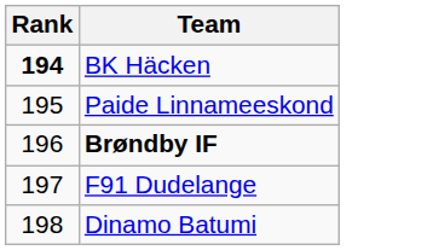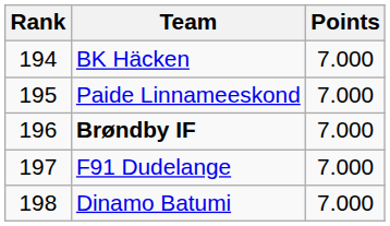 <table class="wikitable" style="text-align: center;">
 <tr>
 <th>Rank</th>
 <th>Team</th>
+<th>Points</th>
 </tr>
 <tr>
-<td><strong>194</strong></td>
+<td>194</td>
 <td align=left> <a href='#'>BK Häcken</a></td>
+<td>7.000</td>
 </tr>
 <tr>
 <td>195</td>
 <td align=left> <a href='#'>Paide Linnameeskond</a></td>
+<td>7.000</td>
 </tr>
 <tr>
 <td>196</td>
 <td align=left> <strong>Brøndby IF</strong></td>
+<td>7.000</td>
 </tr>
 <tr>
 <td>197</td>
 <td align=left> <a href='#'>F91 Dudelange</a></td>
+<td>7.000</td>
 </tr>
 <tr>
 <td>198</td>
 <td align=left> <a href='#'>Dinamo Batumi</a></td>
+<td>7.000</td>
 </tr>
 </table>
